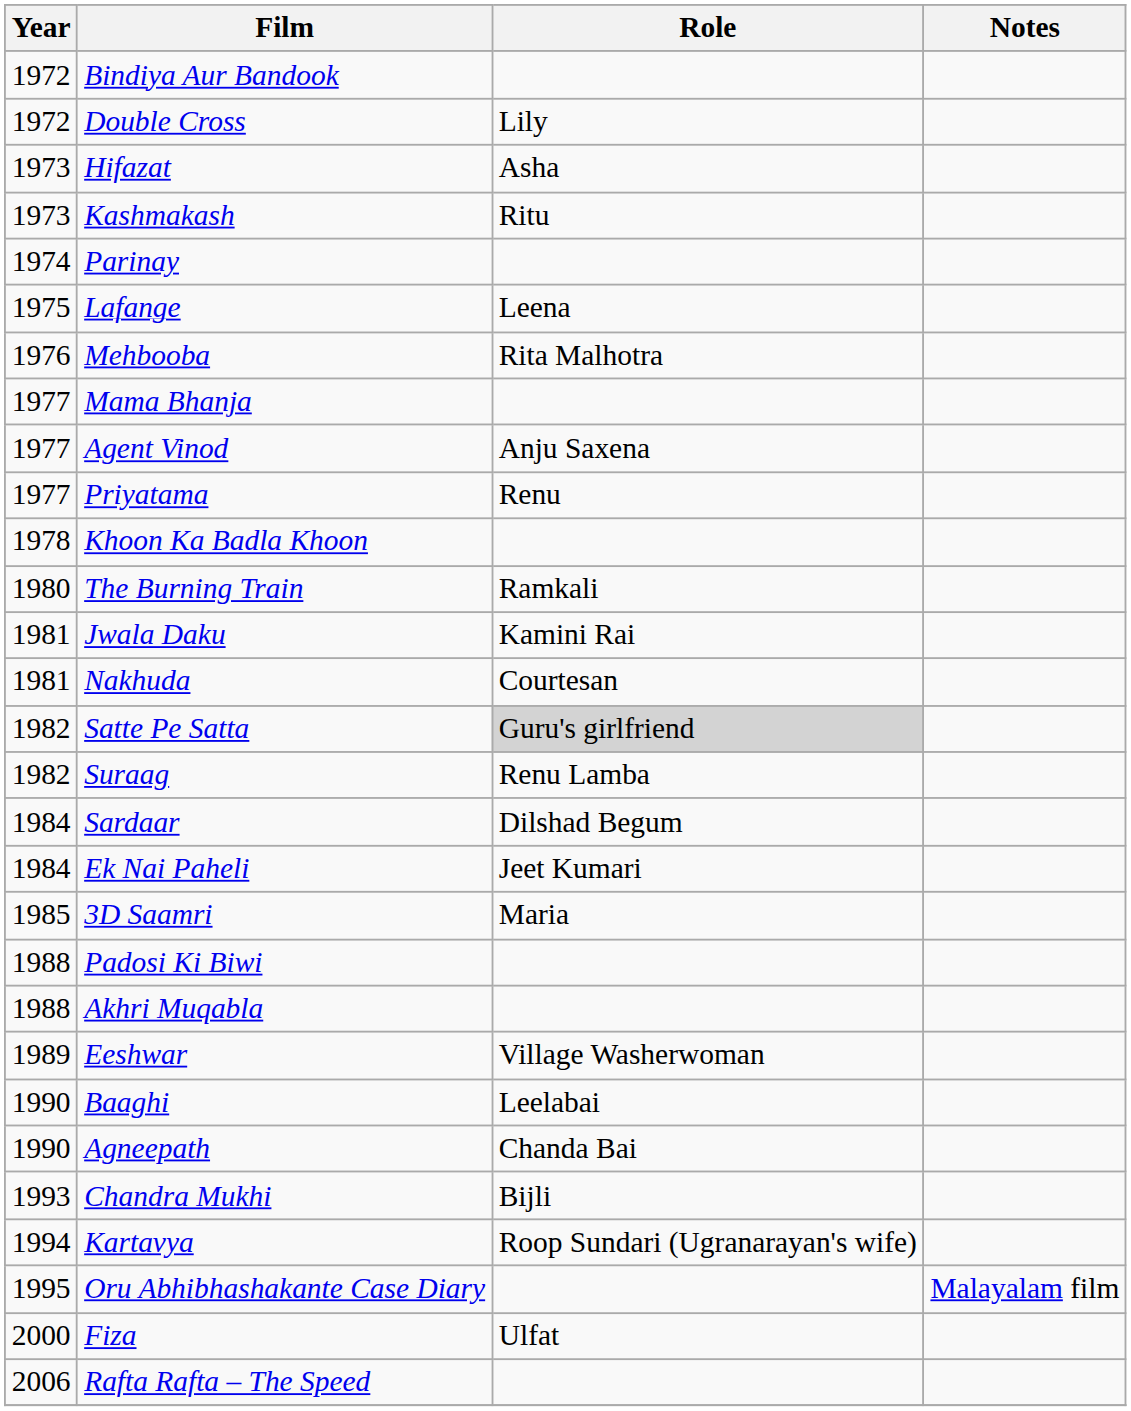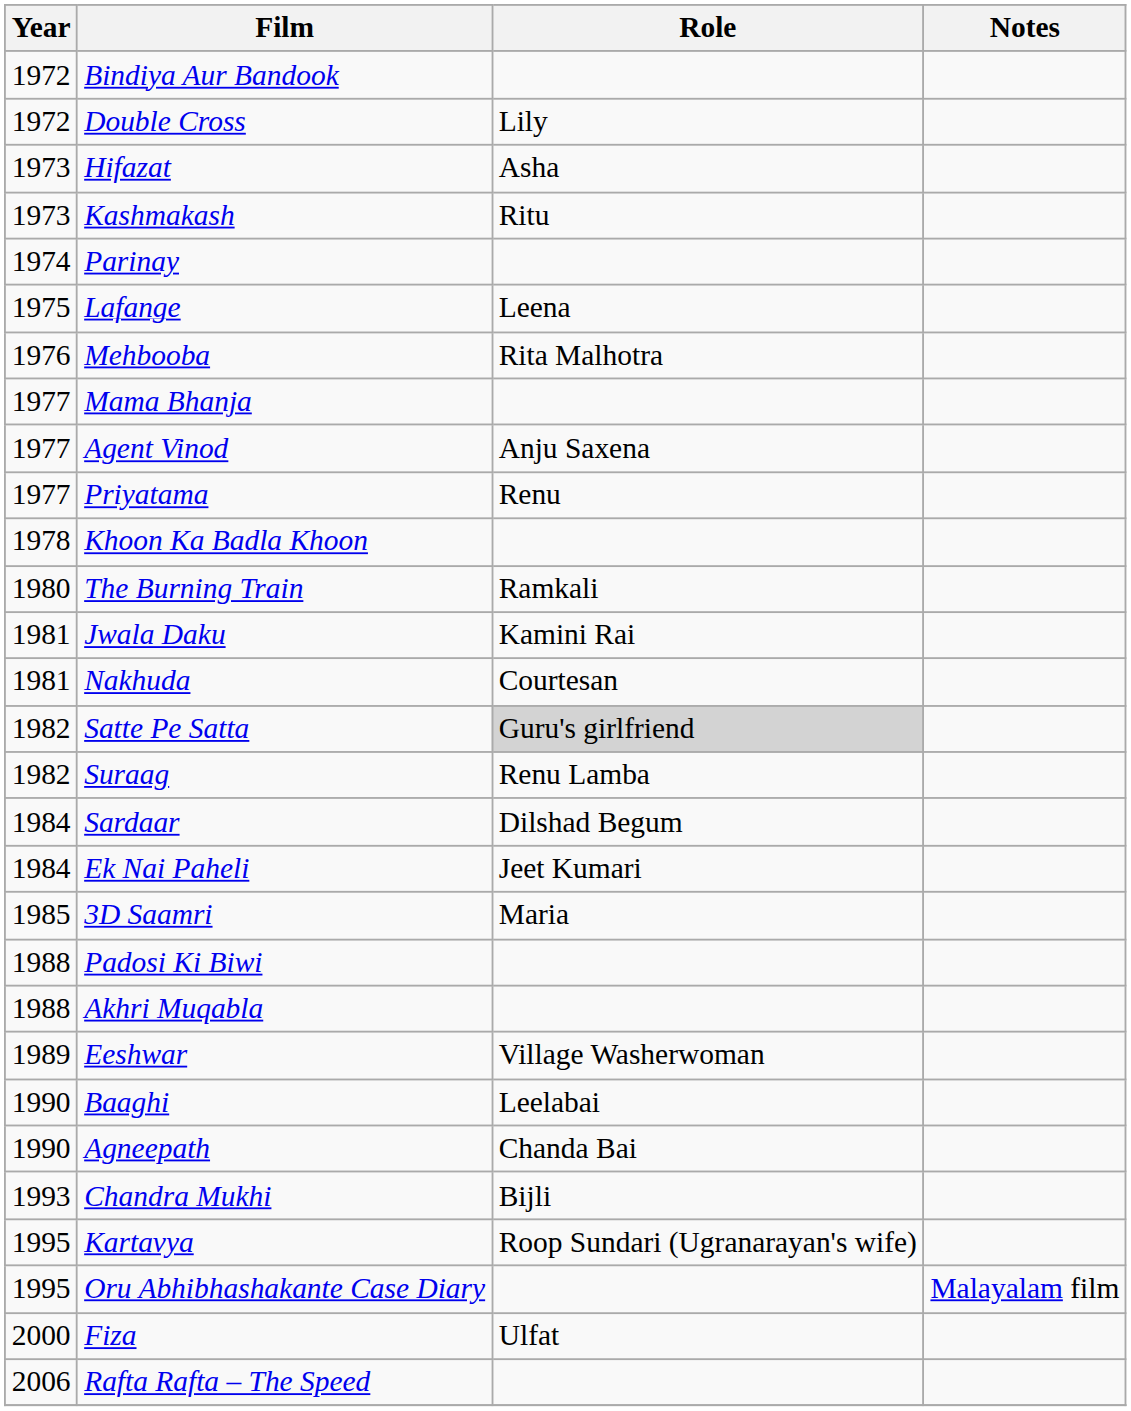 <table class="wikitable sortable">
 <tr>
 <th>Year</th>
 <th>Film</th>
 <th>Role</th>
 <th>Notes</th>
 </tr>
 <tr>
 <td>1972</td>
 <td><em><a href='#'>Bindiya Aur Bandook</a></em></td>
 <td></td>
 <td></td>
 </tr>
 <tr>
 <td>1972</td>
 <td><em><a href='#'>Double Cross</a></em></td>
 <td>Lily</td>
 <td></td>
 </tr>
 <tr>
 <td>1973</td>
 <td><em><a href='#'>Hifazat</a></em></td>
 <td>Asha</td>
 <td></td>
 </tr>
 <tr>
 <td>1973</td>
 <td><em><a href='#'>Kashmakash</a></em></td>
 <td>Ritu</td>
 <td></td>
 </tr>
 <tr>
 <td>1974</td>
 <td><em><a href='#'>Parinay</a></em></td>
 <td></td>
 <td></td>
 </tr>
 <tr>
 <td>1975</td>
 <td><em><a href='#'>Lafange</a></em></td>
 <td>Leena</td>
 <td></td>
 </tr>
 <tr>
 <td>1976</td>
 <td><em><a href='#'>Mehbooba</a></em></td>
 <td>Rita Malhotra</td>
 <td></td>
 </tr>
 <tr>
 <td>1977</td>
 <td><em><a href='#'>Mama Bhanja</a></em></td>
 <td></td>
 <td></td>
 </tr>
 <tr>
 <td>1977</td>
 <td><em><a href='#'>Agent Vinod</a></em></td>
 <td>Anju Saxena</td>
 <td></td>
 </tr>
 <tr>
 <td>1977</td>
 <td><em><a href='#'>Priyatama</a></em></td>
 <td>Renu</td>
 <td></td>
 </tr>
 <tr>
 <td>1978</td>
 <td><em><a href='#'>Khoon Ka Badla Khoon</a></em></td>
 <td></td>
 <td></td>
 </tr>
 <tr>
 <td>1980</td>
 <td><em><a href='#'>The Burning Train</a></em></td>
 <td>Ramkali</td>
 <td></td>
 </tr>
 <tr>
 <td>1981</td>
 <td><em><a href='#'>Jwala Daku</a></em></td>
 <td>Kamini Rai</td>
 <td></td>
 </tr>
 <tr>
 <td>1981</td>
 <td><em><a href='#'>Nakhuda</a></em></td>
 <td>Courtesan</td>
 <td></td>
 </tr>
 <tr>
 <td>1982</td>
 <td><em><a href='#'>Satte Pe Satta</a></em></td>
 <td style="background: lightgrey;">Guru's girlfriend</td>
 <td></td>
 </tr>
 <tr>
 <td>1982</td>
 <td><em><a href='#'>Suraag</a></em></td>
 <td>Renu Lamba</td>
 <td></td>
 </tr>
 <tr>
 <td>1984</td>
 <td><em><a href='#'>Sardaar</a></em></td>
 <td>Dilshad Begum</td>
 <td></td>
 </tr>
 <tr>
 <td>1984</td>
 <td><em><a href='#'>Ek Nai Paheli</a></em></td>
 <td>Jeet Kumari</td>
 <td></td>
 </tr>
 <tr>
 <td>1985</td>
 <td><em><a href='#'>3D Saamri</a></em></td>
 <td>Maria</td>
 <td></td>
 </tr>
 <tr>
 <td>1988</td>
 <td><em><a href='#'>Padosi Ki Biwi</a></em></td>
 <td></td>
 <td></td>
 </tr>
 <tr>
 <td>1988</td>
 <td><em><a href='#'>Akhri Muqabla</a></em></td>
 <td></td>
 <td></td>
 </tr>
 <tr>
 <td>1989</td>
 <td><em><a href='#'>Eeshwar</a></em></td>
 <td>Village Washerwoman</td>
 <td></td>
 </tr>
 <tr>
 <td>1990</td>
 <td><em><a href='#'>Baaghi</a></em></td>
 <td>Leelabai</td>
 <td></td>
 </tr>
 <tr>
 <td>1990</td>
 <td><em><a href='#'>Agneepath</a></em></td>
 <td>Chanda Bai</td>
 <td></td>
 </tr>
 <tr>
 <td>1993</td>
 <td><em><a href='#'>Chandra Mukhi</a></em></td>
 <td>Bijli</td>
 <td></td>
 </tr>
 <tr>
-<td>1994</td>
+<td>1995</td>
 <td><em><a href='#'>Kartavya</a></em></td>
 <td>Roop Sundari (Ugranarayan's wife)</td>
 <td></td>
 </tr>
 <tr>
 <td>1995</td>
 <td><em><a href='#'>Oru Abhibhashakante Case Diary</a></em></td>
 <td></td>
 <td><a href='#'>Malayalam</a> film</td>
 </tr>
 <tr>
 <td>2000</td>
 <td><em><a href='#'>Fiza</a></em></td>
 <td>Ulfat</td>
 <td></td>
 </tr>
 <tr>
 <td>2006</td>
 <td><em><a href='#'>Rafta Rafta – The Speed</a></em></td>
 <td></td>
 <td></td>
 </tr>
 <tr>
 </tr>
 </table>
